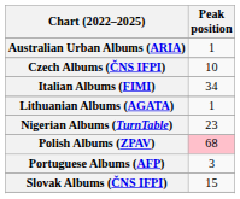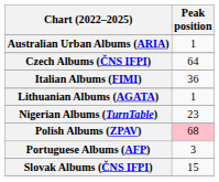 <table class="wikitable sortable plainrowheaders" style="text-align:center">
 <tr>
 <th scope="col">Chart (2022–2025)</th>
 <th scope="col">Peak<br>position</th>
 </tr>
 <tr>
 </tr>
 <tr>
 <th scope="row">Australian Urban Albums (<a href='#'>ARIA</a>)</th>
 <td>1</td>
 </tr>
 <tr>
 </tr>
 <tr>
 </tr>
 <tr>
 </tr>
 <tr>
 </tr>
 <tr>
 <th scope="row">Czech Albums (<a href='#'>ČNS IFPI</a>)</th>
-<td>10</td>
+<td>64</td>
 </tr>
 <tr>
 </tr>
 <tr>
 </tr>
 <tr>
 </tr>
 <tr>
 </tr>
 <tr>
 </tr>
 <tr>
 </tr>
 <tr>
 </tr>
 <tr>
 <th scope="row">Italian Albums (<a href='#'>FIMI</a>)</th>
-<td>34</td>
+<td>36</td>
 </tr>
 <tr>
 </tr>
 <tr>
 <th scope="row">Lithuanian Albums (<a href='#'>AGATA</a>)</th>
 <td>1</td>
 </tr>
 <tr>
 </tr>
 <tr>
 <th scope="row">Nigerian Albums (<a href='#'><em>TurnTable</em></a>)</th>
 <td>23</td>
 </tr>
 <tr>
 </tr>
 <tr>
 <th scope="row">Polish Albums (<a href='#'>ZPAV</a>)</th>
 <td style="background: pink;">68</td>
 </tr>
 <tr>
 <th scope="row">Portuguese Albums (<a href='#'>AFP</a>)</th>
 <td>3</td>
 </tr>
 <tr>
 </tr>
 <tr>
 <th scope="row">Slovak Albums (<a href='#'>ČNS IFPI</a>)</th>
 <td>15</td>
 </tr>
 <tr>
 </tr>
 <tr>
 </tr>
 <tr>
 </tr>
 <tr>
 </tr>
 <tr>
 </tr>
 <tr>
 </tr>
 <tr>
 </tr>
 <tr>
 </tr>
 </table>
